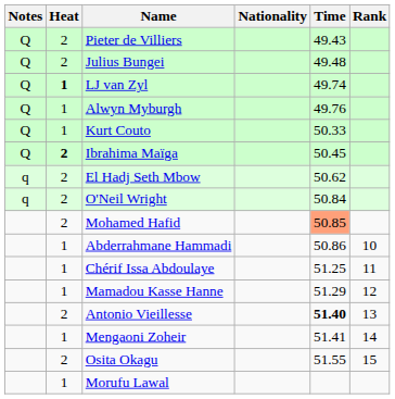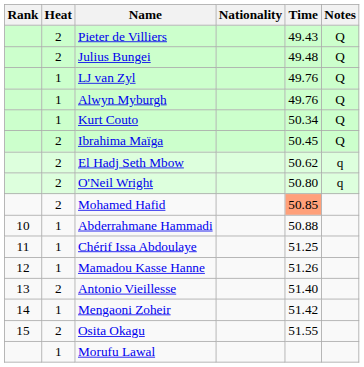 <table class="wikitable sortable" style="text-align:center">
 <tr>
-<th>Notes</th>
+<th>Rank</th>
 <th>Heat</th>
 <th>Name</th>
 <th>Nationality</th>
 <th>Time</th>
-<th>Rank</th>
+<th>Notes</th>
 </tr>
 <tr bgcolor=ccffcc>
-<td>Q</td>
+<td></td>
 <td>2</td>
 <td align=left><a href='#'>Pieter de Villiers</a></td>
 <td align=left></td>
 <td>49.43</td>
-<td></td>
+<td>Q</td>
 </tr>
 <tr bgcolor=ccffcc>
-<td>Q</td>
+<td></td>
 <td>2</td>
 <td align=left><a href='#'>Julius Bungei</a></td>
 <td align=left></td>
 <td>49.48</td>
-<td></td>
+<td>Q</td>
 </tr>
 <tr bgcolor=ccffcc>
-<td>Q</td>
-<td><strong>1</strong></td>
+<td></td>
+<td>1</td>
 <td align=left><a href='#'>LJ van Zyl</a></td>
 <td align=left></td>
-<td>49.74</td>
-<td></td>
+<td>49.76</td>
+<td>Q</td>
 </tr>
 <tr bgcolor=ccffcc>
-<td>Q</td>
+<td></td>
 <td>1</td>
 <td align=left><a href='#'>Alwyn Myburgh</a></td>
 <td align=left></td>
 <td>49.76</td>
-<td></td>
+<td>Q</td>
 </tr>
 <tr bgcolor=ccffcc>
-<td>Q</td>
+<td></td>
 <td>1</td>
 <td align=left><a href='#'>Kurt Couto</a></td>
 <td align=left></td>
-<td>50.33</td>
-<td></td>
+<td>50.34</td>
+<td>Q</td>
 </tr>
 <tr bgcolor=ccffcc>
-<td>Q</td>
-<td><strong>2</strong></td>
+<td></td>
+<td>2</td>
 <td align=left><a href='#'>Ibrahima Maïga</a></td>
 <td align=left></td>
 <td>50.45</td>
-<td></td>
+<td>Q</td>
 </tr>
 <tr bgcolor=ddffdd>
-<td>q</td>
+<td></td>
 <td>2</td>
 <td align=left><a href='#'>El Hadj Seth Mbow</a></td>
 <td align=left></td>
 <td>50.62</td>
-<td></td>
+<td>q</td>
 </tr>
 <tr bgcolor=ddffdd>
-<td>q</td>
+<td></td>
 <td>2</td>
 <td align=left><a href='#'>O'Neil Wright</a></td>
 <td align=left></td>
-<td>50.84</td>
-<td></td>
+<td>50.80</td>
+<td>q</td>
 </tr>
 <tr>
 <td></td>
 <td>2</td>
 <td align=left><a href='#'>Mohamed Hafid</a></td>
 <td align=left></td>
 <td style="background: lightsalmon;">50.85</td>
 <td></td>
 </tr>
 <tr>
-<td></td>
+<td>10</td>
 <td>1</td>
 <td align=left><a href='#'>Abderrahmane Hammadi</a></td>
 <td align=left></td>
-<td>50.86</td>
-<td>10</td>
+<td>50.88</td>
+<td></td>
 </tr>
 <tr>
-<td></td>
+<td>11</td>
 <td>1</td>
 <td align=left><a href='#'>Chérif Issa Abdoulaye</a></td>
 <td align=left></td>
 <td>51.25</td>
-<td>11</td>
+<td></td>
 </tr>
 <tr>
-<td></td>
+<td>12</td>
 <td>1</td>
 <td align=left><a href='#'>Mamadou Kasse Hanne</a></td>
 <td align=left></td>
-<td>51.29</td>
-<td>12</td>
+<td>51.26</td>
+<td></td>
 </tr>
 <tr>
-<td></td>
+<td>13</td>
 <td>2</td>
 <td align=left><a href='#'>Antonio Vieillesse</a></td>
 <td align=left></td>
-<td><strong>51.40</strong></td>
-<td>13</td>
+<td>51.40</td>
+<td></td>
 </tr>
 <tr>
-<td></td>
+<td>14</td>
 <td>1</td>
 <td align=left><a href='#'>Mengaoni Zoheir</a></td>
 <td align=left></td>
-<td>51.41</td>
-<td>14</td>
+<td>51.42</td>
+<td></td>
 </tr>
 <tr>
-<td></td>
+<td>15</td>
 <td>2</td>
 <td align=left><a href='#'>Osita Okagu</a></td>
 <td align=left></td>
 <td>51.55</td>
-<td>15</td>
+<td></td>
 </tr>
 <tr>
 <td></td>
 <td>1</td>
 <td align=left><a href='#'>Morufu Lawal</a></td>
 <td align=left></td>
 <td></td>
 <td></td>
 </tr>
 </table>
